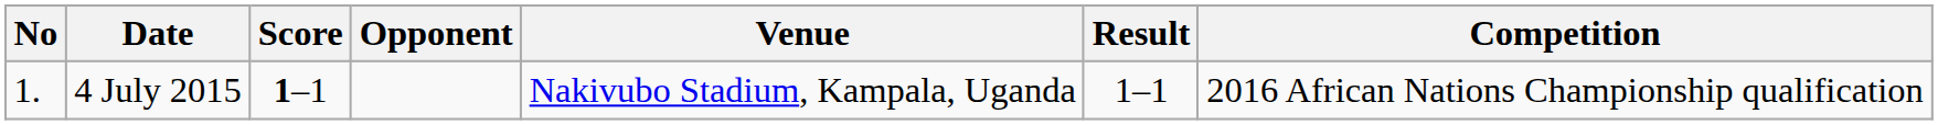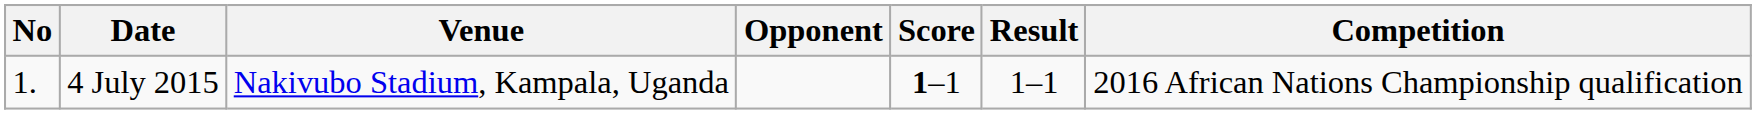 <table class="wikitable">
 <tr>
 <th>No</th>
 <th>Date</th>
+<th>Venue</th>
+<th>Opponent</th>
 <th>Score</th>
-<th>Opponent</th>
-<th>Venue</th>
 <th>Result</th>
 <th>Competition</th>
 </tr>
 <tr>
 <td>1.</td>
 <td>4 July 2015</td>
+<td><a href='#'>Nakivubo Stadium</a>, Kampala, Uganda</td>
+<td></td>
 <td align=center><strong>1</strong>–1</td>
-<td></td>
-<td><a href='#'>Nakivubo Stadium</a>, Kampala, Uganda</td>
 <td align=center>1–1</td>
 <td>2016 African Nations Championship qualification</td>
 </tr>
 </table>
